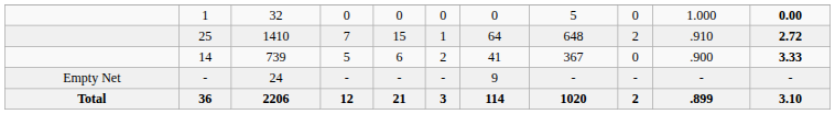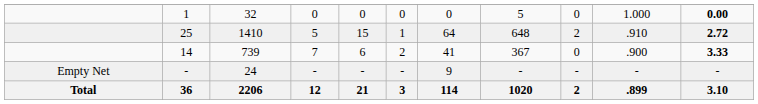 <table class="wikitable sortable" width ="1000">
 <tr align="center">
 </tr>
 <tr align="center" bgcolor="">
 <td></td>
 <td>1</td>
 <td>32</td>
 <td>0</td>
 <td>0</td>
 <td>0</td>
 <td>0</td>
 <td>5</td>
 <td>0</td>
 <td>1.000</td>
 <td><strong>0.00</strong></td>
 </tr>
 <tr align="center" bgcolor="f0f0f0">
 <td></td>
 <td>25</td>
 <td>1410</td>
-<td>7</td>
+<td>5</td>
 <td>15</td>
 <td>1</td>
 <td>64</td>
 <td>648</td>
 <td>2</td>
 <td>.910</td>
 <td><strong>2.72</strong></td>
 </tr>
 <tr align="center" bgcolor="">
 <td></td>
 <td>14</td>
 <td>739</td>
-<td>5</td>
+<td>7</td>
 <td>6</td>
 <td>2</td>
 <td>41</td>
 <td>367</td>
 <td>0</td>
 <td>.900</td>
 <td><strong>3.33</strong></td>
 </tr>
 <tr align="center" bgcolor="f0f0f0">
 <td>Empty Net</td>
 <td>-</td>
 <td>24</td>
 <td>-</td>
 <td>-</td>
 <td>-</td>
 <td>9</td>
 <td>-</td>
 <td>-</td>
 <td>-</td>
 <td>-</td>
 </tr>
 <tr>
 <th>Total</th>
 <th>36</th>
 <th>2206</th>
 <th>12</th>
 <th>21</th>
 <th>3</th>
 <th>114</th>
 <th>1020</th>
 <th>2</th>
 <th>.899</th>
 <th>3.10</th>
 </tr>
 </table>
